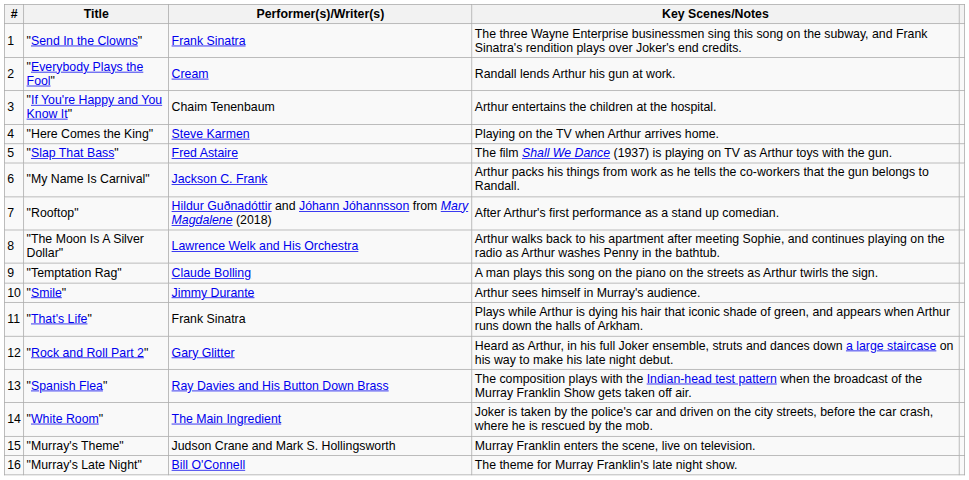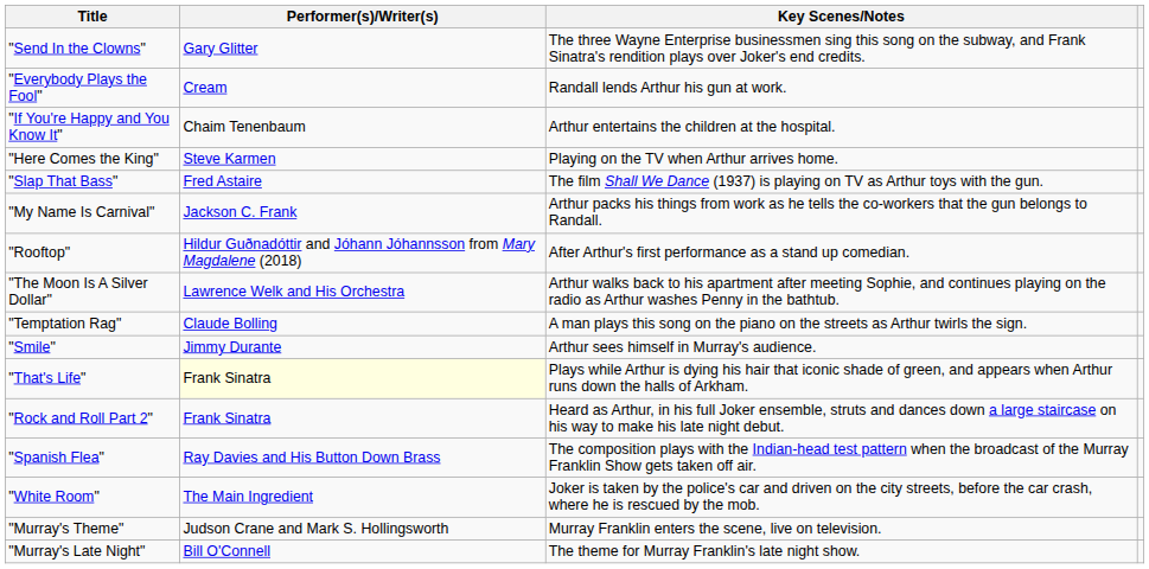 <table class="wikitable">
 <tr>
-<th style="text-align:center;">#</th>
 <th style="text-align:center;">Title</th>
 <th style="text-align:center;">Performer(s)/Writer(s)</th>
 <th style="text-align:center;">Key Scenes/Notes</th>
 <th scope="col" class="unsortable"></th>
 </tr>
 <tr>
-<td>1</td>
 <td>"<a href='#'>Send In the Clowns</a>"</td>
-<td><a href='#'>Frank Sinatra</a></td>
+<td><a href='#'>Gary Glitter</a></td>
 <td>The three Wayne Enterprise businessmen sing this song on the subway, and Frank Sinatra's rendition plays over Joker's end credits.</td>
 <td style="text-align:center;"></td>
 </tr>
 <tr>
-<td>2</td>
 <td>"<a href='#'>Everybody Plays the Fool</a>"</td>
 <td><a href='#'>Cream</a></td>
 <td>Randall lends Arthur his gun at work.</td>
 <td style="text-align:center;"></td>
 </tr>
 <tr>
-<td>3</td>
 <td>"<a href='#'>If You're Happy and You Know It</a>"</td>
 <td>Chaim Tenenbaum</td>
 <td>Arthur entertains the children at the hospital.</td>
 <td style="text-align:center;"></td>
 </tr>
 <tr>
-<td>4</td>
 <td>"Here Comes the King"</td>
 <td><a href='#'>Steve Karmen</a></td>
 <td>Playing on the TV when Arthur arrives home.</td>
 <td style="text-align:center;"></td>
 </tr>
 <tr>
-<td>5</td>
 <td>"<a href='#'>Slap That Bass</a>"</td>
 <td><a href='#'>Fred Astaire</a></td>
 <td>The film <em><a href='#'>Shall We Dance</a></em> (1937) is playing on TV as Arthur toys with the gun.</td>
 <td style="text-align:center;"></td>
 </tr>
 <tr>
-<td>6</td>
 <td>"My Name Is Carnival"</td>
 <td><a href='#'>Jackson C. Frank</a></td>
 <td>Arthur packs his things from work as he tells the co-workers that the gun belongs to Randall.</td>
 <td style="text-align:center;"></td>
 </tr>
 <tr>
-<td>7</td>
 <td>"Rooftop"</td>
 <td><a href='#'>Hildur Guðnadóttir</a> and <a href='#'>Jóhann Jóhannsson</a> from <em><a href='#'>Mary Magdalene</a></em> (2018)</td>
 <td>After Arthur's first performance as a stand up comedian.</td>
 <td style="text-align:center;"></td>
 </tr>
 <tr>
-<td>8</td>
 <td>"The Moon Is A Silver Dollar"</td>
 <td><a href='#'>Lawrence Welk and His Orchestra</a></td>
 <td>Arthur walks back to his apartment after meeting Sophie, and continues playing on the radio as Arthur washes Penny in the bathtub.</td>
 <td style="text-align:center;"></td>
 </tr>
 <tr>
-<td>9</td>
 <td>"Temptation Rag"</td>
 <td><a href='#'>Claude Bolling</a></td>
 <td>A man plays this song on the piano on the streets as Arthur twirls the sign.</td>
 <td style="text-align:center;"></td>
 </tr>
 <tr>
-<td>10</td>
 <td>"<a href='#'>Smile</a>"</td>
 <td><a href='#'>Jimmy Durante</a></td>
 <td>Arthur sees himself in Murray's audience.</td>
 <td style="text-align:center;"></td>
 </tr>
 <tr>
-<td>11</td>
 <td>"<a href='#'>That's Life</a>"</td>
-<td>Frank Sinatra</td>
+<td style="background: lightyellow;">Frank Sinatra</td>
 <td>Plays while Arthur is dying his hair that iconic shade of green, and appears when Arthur runs down the halls of Arkham.</td>
 <td style="text-align:center;"></td>
 </tr>
 <tr>
-<td>12</td>
 <td>"<a href='#'>Rock and Roll Part 2</a>"</td>
-<td><a href='#'>Gary Glitter</a></td>
+<td><a href='#'>Frank Sinatra</a></td>
 <td>Heard as Arthur, in his full Joker ensemble, struts and dances down <a href='#'>a large staircase</a> on his way to make his late night debut.</td>
 <td style="text-align:center;"></td>
 </tr>
 <tr>
-<td>13</td>
 <td>"<a href='#'>Spanish Flea</a>"</td>
 <td><a href='#'>Ray Davies and His Button Down Brass</a></td>
 <td>The composition plays with the <a href='#'>Indian-head test pattern</a> when the broadcast of the Murray Franklin Show gets taken off air.</td>
 <td style="text-align:center;"></td>
 </tr>
 <tr>
-<td>14</td>
 <td>"<a href='#'>White Room</a>"</td>
 <td><a href='#'>The Main Ingredient</a></td>
 <td>Joker is taken by the police's car and driven on the city streets, before the car crash, where he is rescued by the mob.</td>
 <td style="text-align:center;"></td>
 </tr>
 <tr>
-<td>15</td>
 <td>"Murray's Theme"</td>
 <td>Judson Crane and Mark S. Hollingsworth</td>
 <td>Murray Franklin enters the scene, live on television.</td>
 <td style="text-align:center;"></td>
 </tr>
 <tr>
-<td>16</td>
 <td>"Murray's Late Night"</td>
 <td><a href='#'>Bill O'Connell</a></td>
 <td>The theme for Murray Franklin's late night show.</td>
 <td style="text-align:center;"></td>
 </tr>
 </table>
